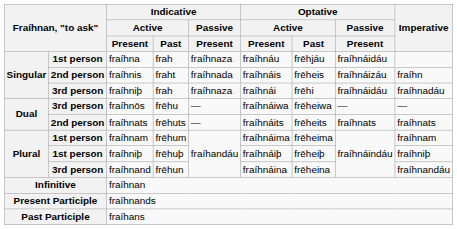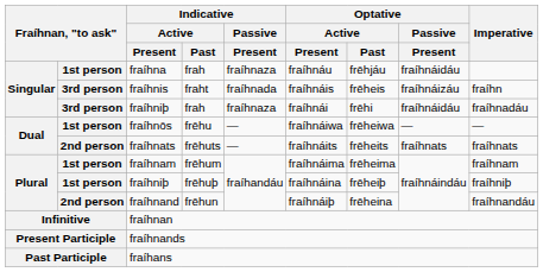 <table class="wikitable mw-collapsible">
 <tr>
 <th colspan="2" rowspan="3">Fraíhnan, "to ask"</th>
 <th colspan="3">Indicative</th>
 <th colspan="3">Optative</th>
 <th rowspan="3">Imperative</th>
 </tr>
 <tr>
 <th colspan="2">Active</th>
 <th>Passive</th>
 <th colspan="2">Active</th>
 <th>Passive</th>
 </tr>
 <tr>
 <th>Present</th>
 <th>Past</th>
 <th>Present</th>
 <th>Present</th>
 <th>Past</th>
 <th>Present</th>
 </tr>
 <tr>
 <th rowspan="3">Singular</th>
 <th>1st person</th>
 <td>fraíhna</td>
 <td>frah</td>
 <td>fraíhnaza</td>
 <td>fraíhnáu</td>
 <td>frēhjáu</td>
 <td>fraíhnáidáu</td>
 <td></td>
 </tr>
 <tr>
-<th>2nd person</th>
+<th>3rd person</th>
 <td>fraíhnis</td>
 <td>fraht</td>
 <td>fraíhnada</td>
 <td>fraíhnáis</td>
 <td>frēheis</td>
 <td>fraíhnáizáu</td>
 <td>fraíhn</td>
 </tr>
 <tr>
 <th>3rd person</th>
 <td>fraíhniþ</td>
 <td>frah</td>
 <td>fraíhnaza</td>
 <td>fraíhnái</td>
 <td>frēhi</td>
 <td>fraíhnáidáu</td>
 <td>fraíhnadáu</td>
 </tr>
 <tr>
 <th rowspan="2">Dual</th>
-<th>3rd person</th>
+<th>1st person</th>
 <td>fraíhnōs</td>
 <td>frēhu</td>
 <td>—</td>
 <td>fraíhnáiwa</td>
 <td>frēheiwa</td>
 <td>—</td>
 <td>—</td>
 </tr>
 <tr>
 <th>2nd person</th>
 <td>fraíhnats</td>
 <td>frēhuts</td>
 <td>—</td>
 <td>fraíhnáits</td>
 <td>frēheits</td>
 <td>fraíhnats</td>
 <td>fraíhnats</td>
 </tr>
 <tr>
 <th rowspan="3">Plural</th>
 <th>1st person</th>
 <td>fraíhnam</td>
 <td>frēhum</td>
 <td rowspan="3">fraíhandáu</td>
 <td>fraíhnáima</td>
 <td>frēheima</td>
 <td rowspan="3">fraíhnáindáu</td>
 <td>fraíhnam</td>
 </tr>
 <tr>
 <th>1st person</th>
 <td>fraíhniþ</td>
 <td>frēhuþ</td>
-<td>fraíhnáiþ</td>
+<td>fraíhnáina</td>
 <td>frēheiþ</td>
 <td>fraíhniþ</td>
 </tr>
 <tr>
-<th>3rd person</th>
+<th>2nd person</th>
 <td>fraíhnand</td>
 <td>frēhun</td>
-<td>fraíhnáina</td>
+<td>fraíhnáiþ</td>
 <td>frēheina</td>
 <td>fraíhnandáu</td>
 </tr>
 <tr>
 <th colspan="2">Infinitive</th>
 <td colspan="7">fraíhnan</td>
 </tr>
 <tr>
 <th colspan="2">Present Participle</th>
 <td colspan="7">fraíhnands</td>
 </tr>
 <tr>
 <th colspan="2">Past Participle</th>
 <td colspan="7">fraíhans</td>
 </tr>
 </table>
